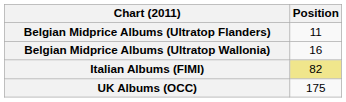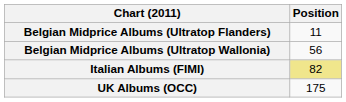 <table class="wikitable sortable plainrowheaders" style="text-align:center">
 <tr>
 <th scope="col" style="width:24em;">Chart (2011)</th>
 <th scope="col">Position</th>
 </tr>
 <tr>
 <th scope="row">Belgian Midprice Albums (Ultratop Flanders)</th>
 <td>11</td>
 </tr>
 <tr>
 <th scope="row">Belgian Midprice Albums (Ultratop Wallonia)</th>
-<td>16</td>
+<td>56</td>
 </tr>
 <tr>
 <th scope="row">Italian Albums (FIMI)</th>
 <td style="background: khaki;">82</td>
 </tr>
 <tr>
 <th scope="row">UK Albums (OCC)</th>
 <td>175</td>
 </tr>
 </table>
